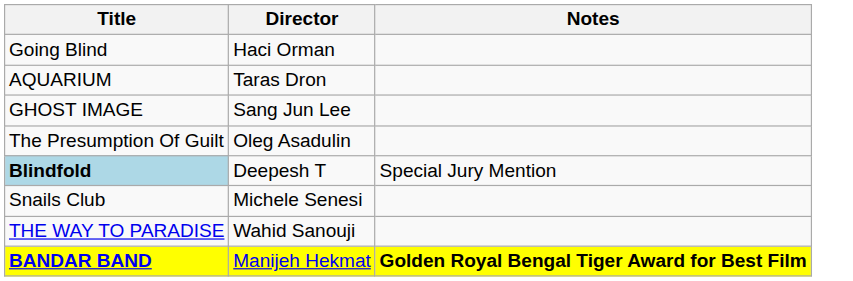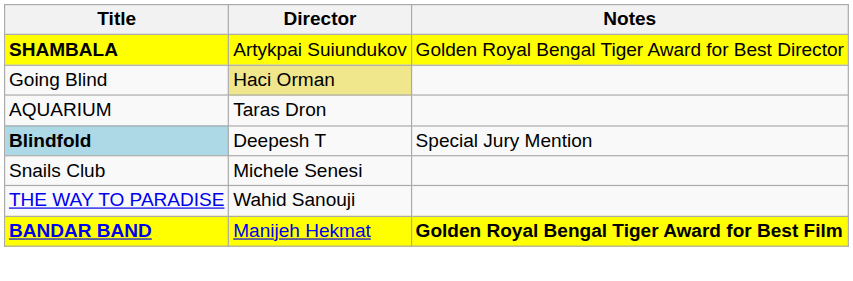 <table class="wikitable sortable">
 <tr>
 <th>Title</th>
 <th>Director</th>
 <th>Notes</th>
 </tr>
 <tr>
+<td style="background:#FFFF00"><strong>SHAMBALA</strong></td>
+<td style="background:#FFFF00">Artykpai Suiundukov</td>
+<td style="background:#FFFF00">Golden Royal Bengal Tiger Award for Best Director</td>
+</tr>
+<tr>
 <td>Going Blind</td>
-<td>Haci Orman</td>
+<td style="background: khaki;">Haci Orman</td>
 <td></td>
 </tr>
 <tr>
 <td>AQUARIUM</td>
 <td>Taras Dron</td>
-<td></td>
-</tr>
-<tr>
-<td>GHOST IMAGE</td>
-<td>Sang Jun Lee</td>
-<td></td>
-</tr>
-<tr>
-<td>The Presumption Of Guilt</td>
-<td>Oleg Asadulin</td>
 <td></td>
 </tr>
 <tr>
 <td style="background:#ADD8E6"><strong>Blindfold</strong></td>
 <td>Deepesh T</td>
 <td>Special Jury Mention</td>
 </tr>
 <tr>
 <td>Snails Club</td>
 <td>Michele Senesi</td>
 <td></td>
 </tr>
 <tr>
 <td><a href='#'>THE WAY TO PARADISE</a></td>
 <td>Wahid Sanouji</td>
 <td></td>
 </tr>
 <tr>
 <td style="background:#FFFF00"><a href='#'><strong>BANDAR BAND</strong></a></td>
 <td style="background:#FFFF00"><a href='#'>Manijeh Hekmat</a></td>
 <td style="background:#FFFF00"><strong>Golden Royal Bengal Tiger Award for Best Film</strong></td>
 </tr>
 </table>
